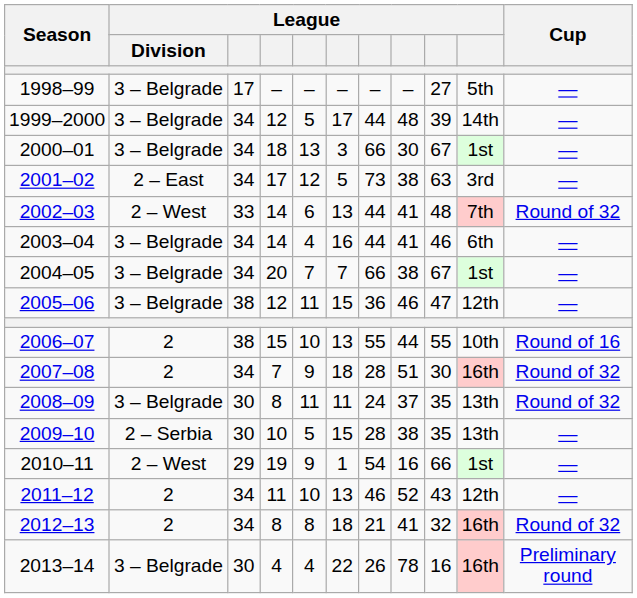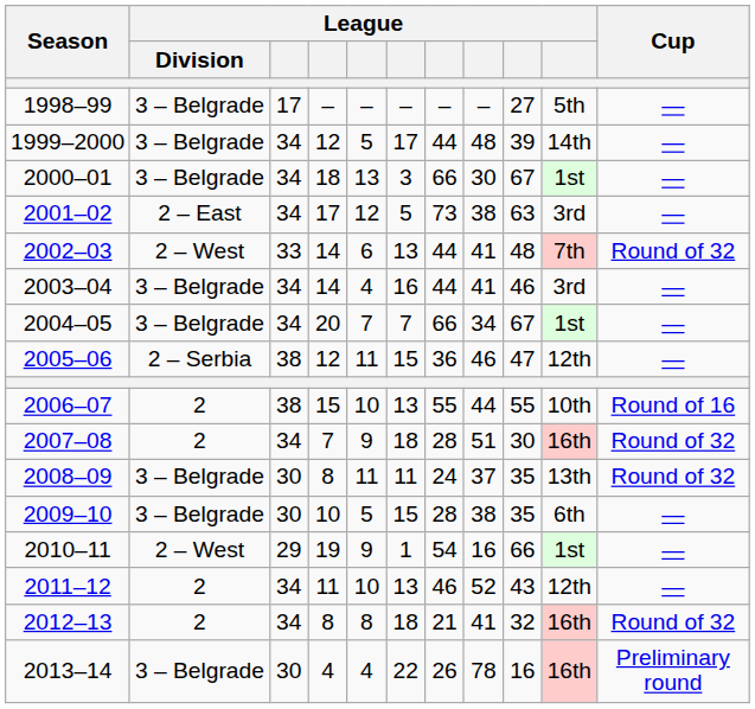 <table class="wikitable sortable" style="text-align:center">
 <tr>
 <th rowspan="2">Season</th>
 <th colspan="9">League</th>
 <th rowspan="2" width="100">Cup</th>
 </tr>
 <tr>
 <th>Division</th>
 <th width="20"></th>
 <th width="20"></th>
 <th width="20"></th>
 <th width="20"></th>
 <th width="20"></th>
 <th width="20"></th>
 <th width="20"></th>
 <th width="20"></th>
 </tr>
 <tr>
 <th colspan="11"></th>
 </tr>
 <tr>
 <td>1998–99</td>
 <td>3 – Belgrade</td>
 <td>17</td>
 <td>–</td>
 <td>–</td>
 <td>–</td>
 <td>–</td>
 <td>–</td>
 <td>27</td>
 <td>5th</td>
 <td><a href='#'>—</a></td>
 </tr>
 <tr>
 <td>1999–2000</td>
 <td>3 – Belgrade</td>
 <td>34</td>
 <td>12</td>
 <td>5</td>
 <td>17</td>
 <td>44</td>
 <td>48</td>
 <td>39</td>
 <td>14th</td>
 <td><a href='#'>—</a></td>
 </tr>
 <tr>
 <td>2000–01</td>
 <td>3 – Belgrade</td>
 <td>34</td>
 <td>18</td>
 <td>13</td>
 <td>3</td>
 <td>66</td>
 <td>30</td>
 <td>67</td>
 <td style="background-color:#DFD">1st</td>
 <td><a href='#'>—</a></td>
 </tr>
 <tr>
 <td><a href='#'>2001–02</a></td>
 <td>2 – East</td>
 <td>34</td>
 <td>17</td>
 <td>12</td>
 <td>5</td>
 <td>73</td>
 <td>38</td>
 <td>63</td>
 <td>3rd</td>
 <td><a href='#'>—</a></td>
 </tr>
 <tr>
 <td><a href='#'>2002–03</a></td>
 <td>2 – West</td>
 <td>33</td>
 <td>14</td>
 <td>6</td>
 <td>13</td>
 <td>44</td>
 <td>41</td>
 <td>48</td>
 <td style="background-color:#FCC">7th</td>
 <td><a href='#'>Round of 32</a></td>
 </tr>
 <tr>
 <td>2003–04</td>
 <td>3 – Belgrade</td>
 <td>34</td>
 <td>14</td>
 <td>4</td>
 <td>16</td>
 <td>44</td>
 <td>41</td>
 <td>46</td>
-<td>6th</td>
+<td>3rd</td>
 <td><a href='#'>—</a></td>
 </tr>
 <tr>
 <td>2004–05</td>
 <td>3 – Belgrade</td>
 <td>34</td>
 <td>20</td>
 <td>7</td>
 <td>7</td>
 <td>66</td>
-<td>38</td>
+<td>34</td>
 <td>67</td>
 <td style="background-color:#DFD">1st</td>
 <td><a href='#'>—</a></td>
 </tr>
 <tr>
 <td><a href='#'>2005–06</a></td>
-<td>3 – Belgrade</td>
+<td>2 – Serbia</td>
 <td>38</td>
 <td>12</td>
 <td>11</td>
 <td>15</td>
 <td>36</td>
 <td>46</td>
 <td>47</td>
 <td>12th</td>
 <td><a href='#'>—</a></td>
 </tr>
 <tr>
 <th colspan="11"></th>
 </tr>
 <tr>
 <td><a href='#'>2006–07</a></td>
 <td>2</td>
 <td>38</td>
 <td>15</td>
 <td>10</td>
 <td>13</td>
 <td>55</td>
 <td>44</td>
 <td>55</td>
 <td>10th</td>
 <td><a href='#'>Round of 16</a></td>
 </tr>
 <tr>
 <td><a href='#'>2007–08</a></td>
 <td>2</td>
 <td>34</td>
 <td>7</td>
 <td>9</td>
 <td>18</td>
 <td>28</td>
 <td>51</td>
 <td>30</td>
 <td style="background-color:#FCC">16th</td>
 <td><a href='#'>Round of 32</a></td>
 </tr>
 <tr>
 <td><a href='#'>2008–09</a></td>
 <td>3 – Belgrade</td>
 <td>30</td>
 <td>8</td>
 <td>11</td>
 <td>11</td>
 <td>24</td>
 <td>37</td>
 <td>35</td>
 <td>13th</td>
 <td><a href='#'>Round of 32</a></td>
 </tr>
 <tr>
 <td><a href='#'>2009–10</a></td>
-<td>2 – Serbia</td>
+<td>3 – Belgrade</td>
 <td>30</td>
 <td>10</td>
 <td>5</td>
 <td>15</td>
 <td>28</td>
 <td>38</td>
 <td>35</td>
-<td>13th</td>
+<td>6th</td>
 <td><a href='#'>—</a></td>
 </tr>
 <tr>
 <td>2010–11</td>
 <td>2 – West</td>
 <td>29</td>
 <td>19</td>
 <td>9</td>
 <td>1</td>
 <td>54</td>
 <td>16</td>
 <td>66</td>
 <td style="background-color:#DFD">1st</td>
 <td><a href='#'>—</a></td>
 </tr>
 <tr>
 <td><a href='#'>2011–12</a></td>
 <td>2</td>
 <td>34</td>
 <td>11</td>
 <td>10</td>
 <td>13</td>
 <td>46</td>
 <td>52</td>
 <td>43</td>
 <td>12th</td>
 <td><a href='#'>—</a></td>
 </tr>
 <tr>
 <td><a href='#'>2012–13</a></td>
 <td>2</td>
 <td>34</td>
 <td>8</td>
 <td>8</td>
 <td>18</td>
 <td>21</td>
 <td>41</td>
 <td>32</td>
 <td style="background-color:#FCC">16th</td>
 <td><a href='#'>Round of 32</a></td>
 </tr>
 <tr>
 <td>2013–14</td>
 <td>3 – Belgrade</td>
 <td>30</td>
 <td>4</td>
 <td>4</td>
 <td>22</td>
 <td>26</td>
 <td>78</td>
 <td>16</td>
 <td style="background-color:#FCC">16th</td>
 <td><a href='#'>Preliminary round</a></td>
 </tr>
 </table>
